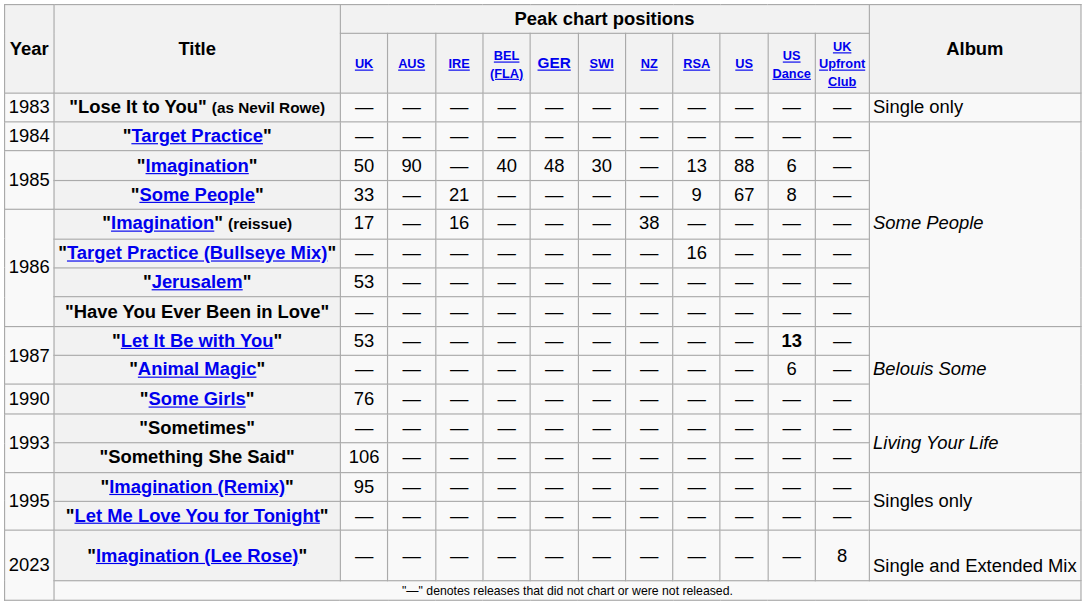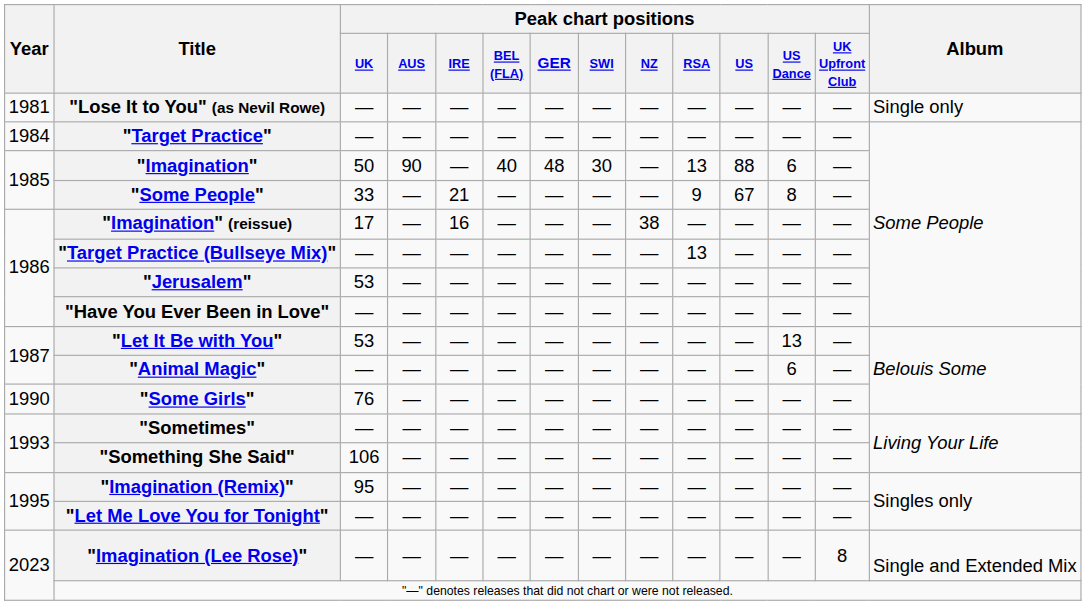 <table class="wikitable plainrowheaders" style="text-align:center;">
 <tr>
 <th rowspan="2">Year</th>
 <th rowspan="2">Title</th>
 <th colspan="11">Peak chart positions</th>
 <th rowspan="2">Album</th>
 </tr>
 <tr style="font-size:smaller;">
 <th width="35"><small><a href='#'>UK</a></small><br></th>
 <th width="35"><small><a href='#'>AUS</a></small></th>
 <th width="35"><small><a href='#'>IRE</a></small></th>
 <th width="35"><small><a href='#'>BEL<br>(FLA)</a></small><br></th>
 <th width="35"><a href='#'>GER</a><br></th>
 <th width="35"><small><a href='#'>SWI</a></small><br></th>
 <th width="35"><small><a href='#'>NZ</a></small><br></th>
 <th width="35"><small><a href='#'>RSA</a></small><br></th>
 <th width="35"><small><a href='#'>US</a></small><br></th>
 <th width="35"><small><a href='#'>US Dance</a></small><br></th>
 <th width="35"><small><a href='#'>UK Upfront Club</a></small></th>
 </tr>
 <tr>
-<td rowspan="1">1983</td>
+<td rowspan="1">1981</td>
 <th scope="row">"Lose It to You" <small>(as Nevil Rowe)</small></th>
 <td>—</td>
 <td>—</td>
 <td>—</td>
 <td>—</td>
 <td>—</td>
 <td>—</td>
 <td>—</td>
 <td>—</td>
 <td>—</td>
 <td>—</td>
 <td>—</td>
 <td align="left">Single only</td>
 </tr>
 <tr>
 <td rowspan="1">1984</td>
 <th scope="row">"<a href='#'>Target Practice</a>"</th>
 <td>—</td>
 <td>—</td>
 <td>—</td>
 <td>—</td>
 <td>—</td>
 <td>—</td>
 <td>—</td>
 <td>—</td>
 <td>—</td>
 <td>—</td>
 <td>—</td>
 <td align="left" rowspan="7"><em>Some People</em></td>
 </tr>
 <tr>
 <td rowspan="2">1985</td>
 <th scope="row">"<a href='#'>Imagination</a>"</th>
 <td>50</td>
 <td>90</td>
 <td>—</td>
 <td>40</td>
 <td>48</td>
 <td>30</td>
 <td>—</td>
 <td>13</td>
 <td>88</td>
 <td>6</td>
 <td>—</td>
 </tr>
 <tr>
 <th scope="row">"<a href='#'>Some People</a>"</th>
 <td>33</td>
 <td>—</td>
 <td>21</td>
 <td>—</td>
 <td>—</td>
 <td>—</td>
 <td>—</td>
 <td>9</td>
 <td>67</td>
 <td>8</td>
 <td>—</td>
 </tr>
 <tr>
 <td rowspan="4">1986</td>
 <th scope="row">"<a href='#'>Imagination</a>" <small>(reissue)</small></th>
 <td>17</td>
 <td>—</td>
 <td>16</td>
 <td>—</td>
 <td>—</td>
 <td>—</td>
 <td>38</td>
 <td>—</td>
 <td>—</td>
 <td>—</td>
 <td>—</td>
 </tr>
 <tr>
 <th scope="row">"<a href='#'>Target Practice (Bullseye Mix)</a>"</th>
 <td>—</td>
 <td>—</td>
 <td>—</td>
 <td>—</td>
 <td>—</td>
 <td>—</td>
 <td>—</td>
-<td>16</td>
+<td>13</td>
 <td>—</td>
 <td>—</td>
 <td>—</td>
 </tr>
 <tr>
 <th scope="row">"<a href='#'>Jerusalem</a>"</th>
 <td>53</td>
 <td>—</td>
 <td>—</td>
 <td>—</td>
 <td>—</td>
 <td>—</td>
 <td>—</td>
 <td>—</td>
 <td>—</td>
 <td>—</td>
 <td>—</td>
 </tr>
 <tr>
 <th scope="row">"Have You Ever Been in Love"</th>
 <td>—</td>
 <td>—</td>
 <td>—</td>
 <td>—</td>
 <td>—</td>
 <td>—</td>
 <td>—</td>
 <td>—</td>
 <td>—</td>
 <td>—</td>
 <td>—</td>
 </tr>
 <tr>
 <td rowspan="2">1987</td>
 <th scope="row">"<a href='#'>Let It Be with You</a>"</th>
 <td>53</td>
 <td>—</td>
 <td>—</td>
 <td>—</td>
 <td>—</td>
 <td>—</td>
 <td>—</td>
 <td>—</td>
 <td>—</td>
-<td><strong>13</strong></td>
+<td>13</td>
 <td>—</td>
 <td align="left" rowspan="3"><em>Belouis Some</em></td>
 </tr>
 <tr>
 <th scope="row">"<a href='#'>Animal Magic</a>"</th>
 <td>—</td>
 <td>—</td>
 <td>—</td>
 <td>—</td>
 <td>—</td>
 <td>—</td>
 <td>—</td>
 <td>—</td>
 <td>—</td>
 <td>6</td>
 <td>—</td>
 </tr>
 <tr>
 <td rowspan="1">1990</td>
 <th scope="row">"<a href='#'>Some Girls</a>"</th>
 <td>76</td>
 <td>—</td>
 <td>—</td>
 <td>—</td>
 <td>—</td>
 <td>—</td>
 <td>—</td>
 <td>—</td>
 <td>—</td>
 <td>—</td>
 <td>—</td>
 </tr>
 <tr>
 <td rowspan="2">1993</td>
 <th scope="row">"Sometimes"</th>
 <td>—</td>
 <td>—</td>
 <td>—</td>
 <td>—</td>
 <td>—</td>
 <td>—</td>
 <td>—</td>
 <td>—</td>
 <td>—</td>
 <td>—</td>
 <td>—</td>
 <td align="left" rowspan="2"><em>Living Your Life</em></td>
 </tr>
 <tr>
 <th scope="row">"Something She Said"</th>
 <td>106</td>
 <td>—</td>
 <td>—</td>
 <td>—</td>
 <td>—</td>
 <td>—</td>
 <td>—</td>
 <td>—</td>
 <td>—</td>
 <td>—</td>
 <td>—</td>
 </tr>
 <tr>
 <td rowspan="2">1995</td>
 <th scope="row">"<a href='#'>Imagination (Remix)</a>"</th>
 <td>95</td>
 <td>—</td>
 <td>—</td>
 <td>—</td>
 <td>—</td>
 <td>—</td>
 <td>—</td>
 <td>—</td>
 <td>—</td>
 <td>—</td>
 <td>—</td>
 <td align="left" rowspan="2">Singles only</td>
 </tr>
 <tr>
 <th scope="row">"<a href='#'>Let Me Love You for Tonight</a>"</th>
 <td>—</td>
 <td>—</td>
 <td>—</td>
 <td>—</td>
 <td>—</td>
 <td>—</td>
 <td>—</td>
 <td>—</td>
 <td>—</td>
 <td>—</td>
 <td>—</td>
 </tr>
 <tr>
 <td rowspan="2">2023</td>
 <th scope="row">"<a href='#'>Imagination (Lee Rose)</a>"</th>
 <td>—</td>
 <td>—</td>
 <td>—</td>
 <td>—</td>
 <td>—</td>
 <td>—</td>
 <td>—</td>
 <td>—</td>
 <td>—</td>
 <td>—</td>
 <td>8</td>
 <td><br>Single and  Extended Mix</td>
 </tr>
 <tr>
 <td align="center" colspan="13" style="font-size:8pt">"—" denotes releases that did not chart or were not released.</td>
 </tr>
 </table>
